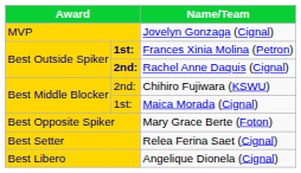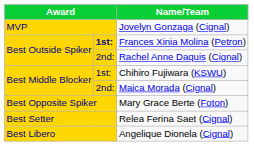 <table class="wikitable">
 <tr>
 <th style="background:#08CF35; color:#FFFFFF;" colspan="2">Award</th>
 <th style="background:#08CF35; color:#FFFFFF;">Name/Team</th>
 </tr>
 <tr>
 <td style="background:#FFD700; color:#00008B;" colspan="2">MVP</td>
 <td><a href='#'>Jovelyn Gonzaga</a> (<a href='#'>Cignal</a>)</td>
 </tr>
 <tr>
 <td style="background:#FFD700; color:#00008B;" rowspan=2>Best Outside Spiker</td>
 <td style="background:#FFD700; color:#00008B;"><strong>1st:</strong></td>
 <td><a href='#'>Frances Xinia Molina</a> (<a href='#'>Petron</a>)</td>
 </tr>
 <tr>
-<td style="background:#FFD700; color:#00008B;"><strong>2nd:</strong></td>
+<td style="background:#FFD700; color:#00008B;">2nd:</td>
 <td><a href='#'>Rachel Anne Daquis</a> (<a href='#'>Cignal</a>)</td>
 </tr>
 <tr>
 <td style="background:#FFD700; color:#00008B;" rowspan="2">Best Middle Blocker</td>
-<td style="background:#FFD700; color:#00008B;">2nd:</td>
+<td style="background:#FFD700; color:#00008B;">1st:</td>
 <td>Chihiro Fujiwara (<a href='#'>KSWU</a>)</td>
 </tr>
 <tr>
-<td style="background:#FFD700; color:#00008B;">1st:</td>
+<td style="background:#FFD700; color:#00008B;">2nd:</td>
 <td><a href='#'>Maica Morada</a> (<a href='#'>Cignal</a>)</td>
 </tr>
 <tr>
 <td style="background:#FFD700; color:#00008B;" colspan="2">Best Opposite Spiker</td>
 <td>Mary Grace Berte (<a href='#'>Foton</a>)</td>
 </tr>
 <tr>
 <td style="background:#FFD700; color:#00008B;" colspan="2">Best Setter</td>
 <td>Relea Ferina Saet (<a href='#'>Cignal</a>)</td>
 </tr>
 <tr>
 <td style="background:#FFD700; color:#00008B;" colspan="2">Best Libero</td>
 <td>Angelique Dionela (<a href='#'>Cignal</a>)</td>
 </tr>
 </table>
